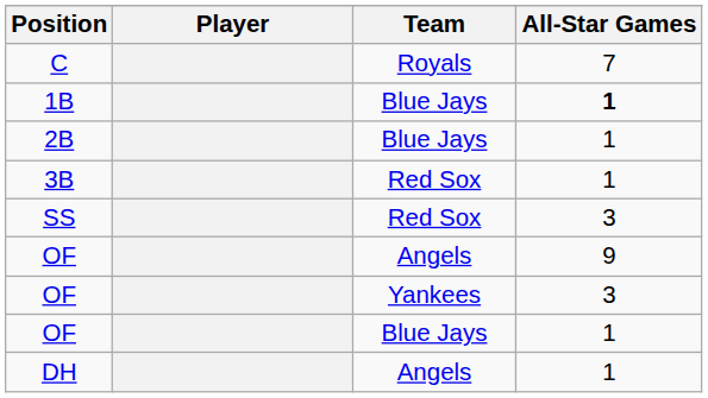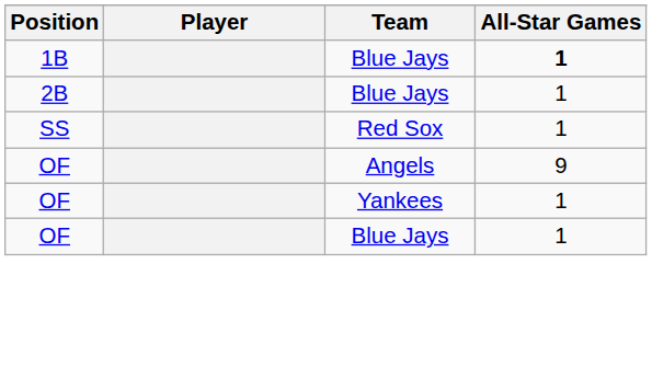 <table class="wikitable sortable plainrowheaders" style="text-align:center;">
 <tr>
 </tr>
 <tr>
 <th scope="col">Position</th>
 <th scope="col" style="width:150px;">Player</th>
 <th scope="col" style="width:100px;">Team</th>
 <th scope="col">All-Star Games</th>
-</tr>
-<tr>
-<td><a href='#'>C</a></td>
-<th scope="row" style="text-align:center"></th>
-<td><a href='#'>Royals</a></td>
-<td>7</td>
 </tr>
 <tr>
 <td><a href='#'>1B</a></td>
 <th scope="row" style="text-align:center"></th>
 <td><a href='#'>Blue Jays</a></td>
 <td><strong>1</strong></td>
 </tr>
 <tr>
 <td><a href='#'>2B</a></td>
 <th scope="row" style="text-align:center"></th>
 <td><a href='#'>Blue Jays</a></td>
 <td>1</td>
 </tr>
 <tr>
-<td><a href='#'>3B</a></td>
+<td><a href='#'>SS</a></td>
 <th scope="row" style="text-align:center"></th>
 <td><a href='#'>Red Sox</a></td>
 <td>1</td>
-</tr>
-<tr>
-<td><a href='#'>SS</a></td>
-<th scope="row" style="text-align:center"></th>
-<td><a href='#'>Red Sox</a></td>
-<td>3</td>
 </tr>
 <tr>
 <td><a href='#'>OF</a></td>
 <th scope="row" style="text-align:center"></th>
 <td><a href='#'>Angels</a></td>
 <td>9</td>
 </tr>
 <tr>
 <td><a href='#'>OF</a></td>
 <th scope="row" style="text-align:center"></th>
 <td><a href='#'>Yankees</a></td>
-<td>3</td>
+<td>1</td>
 </tr>
 <tr>
 <td><a href='#'>OF</a></td>
 <th scope="row" style="text-align:center"></th>
 <td><a href='#'>Blue Jays</a></td>
 <td>1</td>
 </tr>
-<tr>
-<td><a href='#'>DH</a></td>
-<th scope="row" style="text-align:center"></th>
-<td><a href='#'>Angels</a></td>
-<td>1</td>
-</tr>
 </table>
